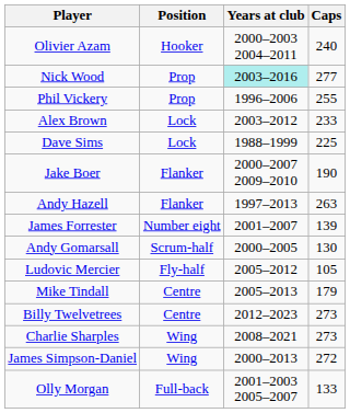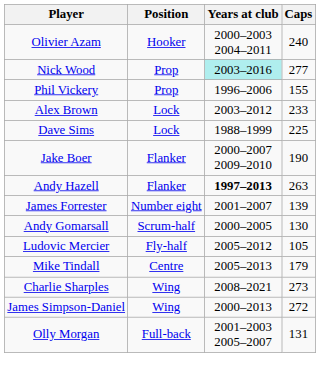 <table class="wikitable sortable" style="text-align:center">
 <tr>
 <th>Player</th>
 <th>Position</th>
 <th>Years at club</th>
 <th>Caps</th>
 </tr>
 <tr>
 <td> <a href='#'>Olivier Azam</a></td>
 <td><a href='#'>Hooker</a></td>
 <td>2000–2003<br> 2004–2011</td>
 <td>240</td>
 </tr>
 <tr>
 <td> <a href='#'>Nick Wood</a></td>
 <td><a href='#'>Prop</a></td>
 <td style="background: paleturquoise;">2003–2016</td>
 <td>277</td>
 </tr>
 <tr>
 <td> <a href='#'>Phil Vickery</a></td>
 <td><a href='#'>Prop</a></td>
 <td>1996–2006</td>
-<td>255</td>
+<td>155</td>
 </tr>
 <tr>
 <td> <a href='#'>Alex Brown</a></td>
 <td><a href='#'>Lock</a></td>
 <td>2003–2012</td>
 <td>233</td>
 </tr>
 <tr>
 <td> <a href='#'>Dave Sims</a></td>
 <td><a href='#'>Lock</a></td>
 <td>1988–1999</td>
 <td>225</td>
 </tr>
 <tr>
 <td> <a href='#'>Jake Boer</a></td>
 <td><a href='#'>Flanker</a></td>
 <td>2000–2007<br> 2009–2010</td>
 <td>190</td>
 </tr>
 <tr>
 <td> <a href='#'>Andy Hazell</a></td>
 <td><a href='#'>Flanker</a></td>
-<td>1997–2013</td>
+<td><strong>1997–2013</strong></td>
 <td>263</td>
 </tr>
 <tr>
 <td> <a href='#'>James Forrester</a></td>
 <td><a href='#'>Number eight</a></td>
 <td>2001–2007</td>
 <td>139</td>
 </tr>
 <tr>
 <td> <a href='#'>Andy Gomarsall</a></td>
 <td><a href='#'>Scrum-half</a></td>
 <td>2000–2005</td>
 <td>130</td>
 </tr>
 <tr>
 <td> <a href='#'>Ludovic Mercier</a></td>
 <td><a href='#'>Fly-half</a></td>
 <td>2005–2012</td>
 <td>105</td>
 </tr>
 <tr>
 <td> <a href='#'>Mike Tindall</a></td>
 <td><a href='#'>Centre</a></td>
 <td>2005–2013</td>
 <td>179</td>
 </tr>
 <tr>
-<td> <a href='#'>Billy Twelvetrees</a></td>
-<td><a href='#'>Centre</a></td>
-<td>2012–2023</td>
-<td>273</td>
-</tr>
-<tr>
 <td> <a href='#'>Charlie Sharples</a></td>
 <td><a href='#'>Wing</a></td>
 <td>2008–2021</td>
 <td>273</td>
 </tr>
 <tr>
 <td> <a href='#'>James Simpson-Daniel</a></td>
 <td><a href='#'>Wing</a></td>
 <td>2000–2013</td>
 <td>272</td>
 </tr>
 <tr>
 <td> <a href='#'>Olly Morgan</a></td>
 <td><a href='#'>Full-back</a></td>
 <td>2001–2003<br> 2005–2007</td>
-<td>133</td>
+<td>131</td>
 </tr>
 </table>
